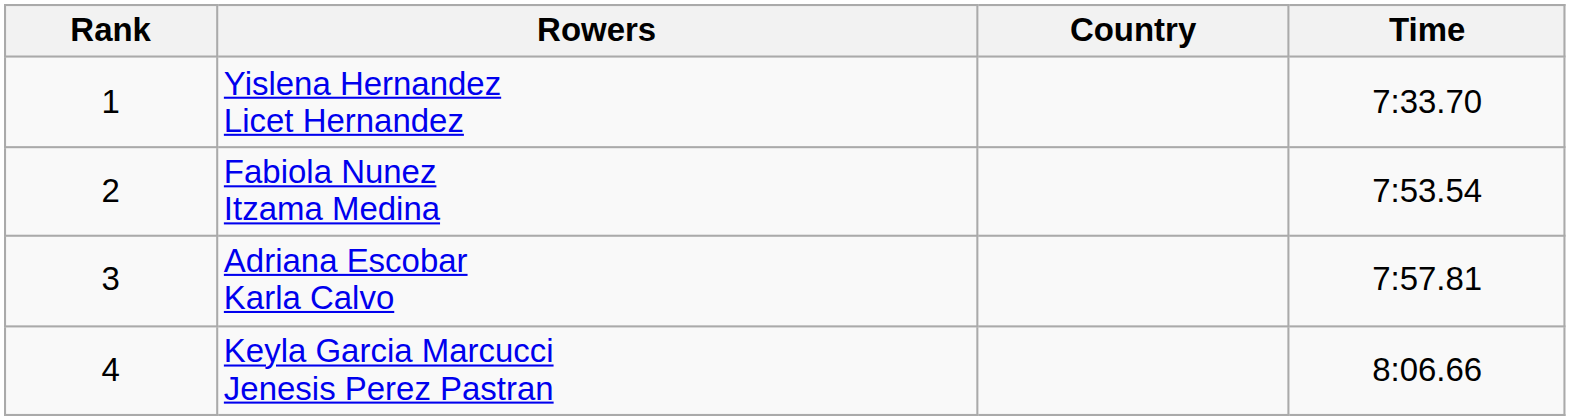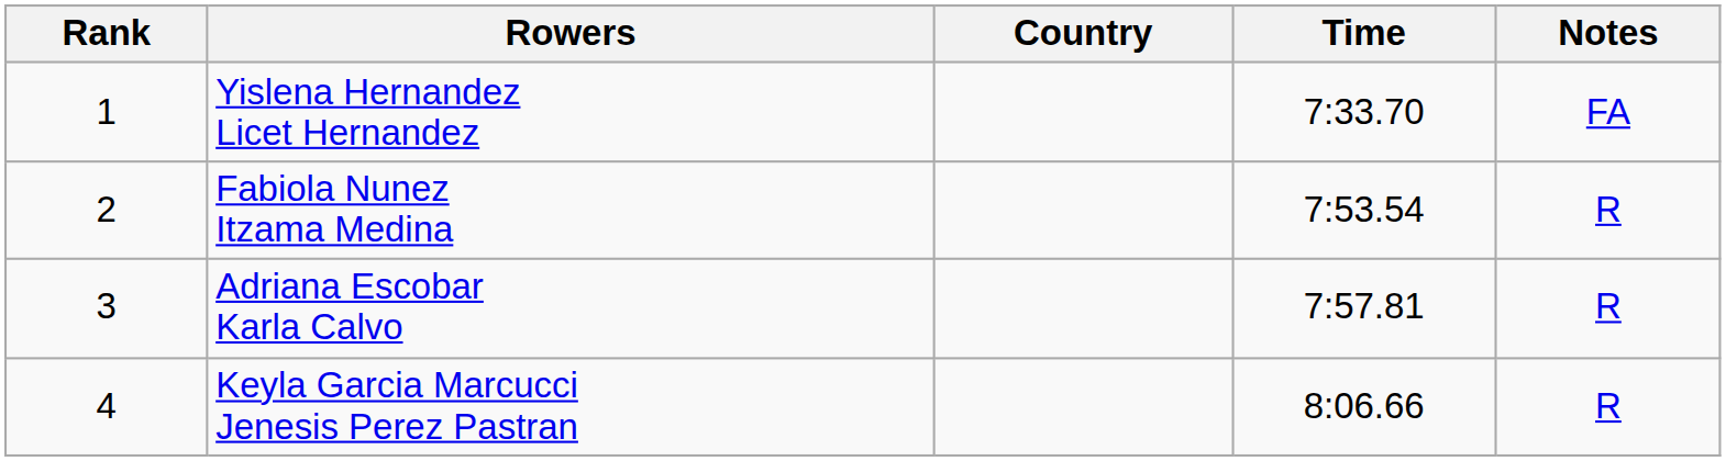 <table class="wikitable" width=60% style="text-align:center">
 <tr>
 <th>Rank</th>
 <th>Rowers</th>
 <th>Country</th>
 <th>Time</th>
+<th>Notes</th>
 </tr>
 <tr>
 <td>1</td>
 <td align=left><a href='#'>Yislena Hernandez</a><br><a href='#'>Licet Hernandez</a></td>
 <td align=left></td>
 <td>7:33.70</td>
+<td><a href='#'>FA</a></td>
 </tr>
 <tr>
 <td>2</td>
 <td align=left><a href='#'>Fabiola Nunez</a><br><a href='#'>Itzama Medina</a></td>
 <td align=left></td>
 <td>7:53.54</td>
+<td><a href='#'>R</a></td>
 </tr>
 <tr>
 <td>3</td>
 <td align=left><a href='#'>Adriana Escobar</a><br><a href='#'>Karla Calvo</a></td>
 <td align=left></td>
 <td>7:57.81</td>
+<td><a href='#'>R</a></td>
 </tr>
 <tr>
 <td>4</td>
 <td align=left><a href='#'>Keyla Garcia Marcucci</a><br><a href='#'>Jenesis Perez Pastran</a></td>
 <td align=left></td>
 <td>8:06.66</td>
+<td><a href='#'>R</a></td>
 </tr>
 </table>
